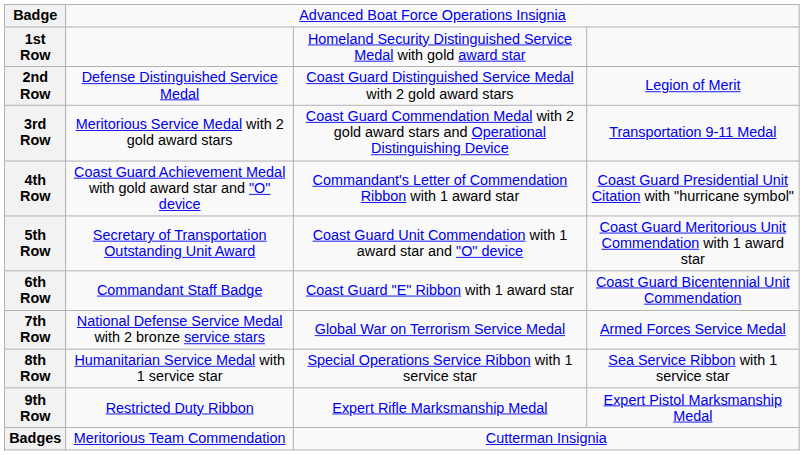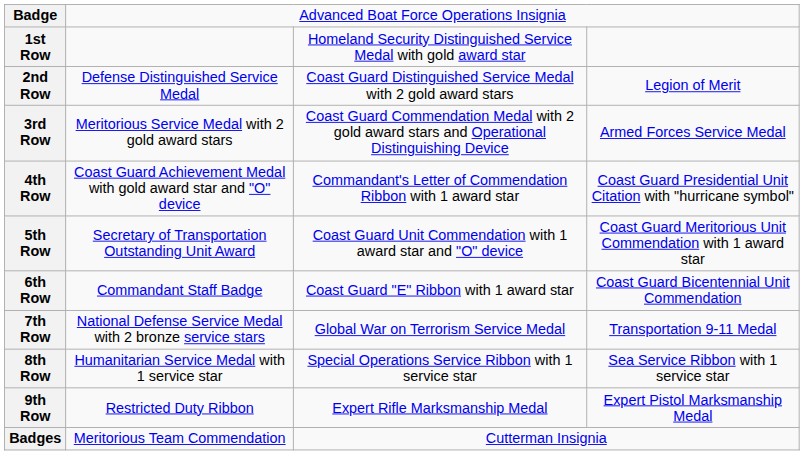 <table class="wikitable" style="margin:1em auto; text-align:center;">
 <tr>
 <th>Badge</th>
 <td style="text-align:center;" colspan="3"><a href='#'>Advanced Boat Force Operations Insignia</a></td>
 </tr>
 <tr>
 <th>1st Row</th>
 <td></td>
 <td style="text-align:center;"><a href='#'>Homeland Security Distinguished Service Medal</a> with gold <a href='#'>award star</a></td>
 <td></td>
 </tr>
 <tr>
 <th>2nd Row</th>
 <td style="text-align:center;"><a href='#'>Defense Distinguished Service Medal</a></td>
 <td style="text-align:center;"><a href='#'>Coast Guard Distinguished Service Medal</a> with 2 gold award stars</td>
 <td style="text-align:center;"><a href='#'>Legion of Merit</a></td>
 </tr>
 <tr>
 <th>3rd Row</th>
 <td style="text-align:center;"><a href='#'>Meritorious Service Medal</a> with 2 gold award stars</td>
 <td style="text-align:center;"><a href='#'>Coast Guard Commendation Medal</a> with 2 gold award stars and <a href='#'>Operational Distinguishing Device</a></td>
-<td style="text-align:center;"><a href='#'>Transportation 9-11 Medal</a></td>
+<td style="text-align:center;"><a href='#'>Armed Forces Service Medal</a></td>
 </tr>
 <tr>
 <th>4th Row</th>
 <td style="text-align:center;"><a href='#'>Coast Guard Achievement Medal</a> with gold award star and <a href='#'>"O" device</a></td>
 <td style="text-align:center;"><a href='#'>Commandant's Letter of Commendation Ribbon</a> with 1 award star</td>
 <td style="text-align:center;"><a href='#'>Coast Guard Presidential Unit Citation</a> with "hurricane symbol"</td>
 </tr>
 <tr>
 <th>5th Row</th>
 <td style="text-align:center;"><a href='#'>Secretary of Transportation Outstanding Unit Award</a></td>
 <td style="text-align:center;"><a href='#'>Coast Guard Unit Commendation</a> with 1 award star and <a href='#'>"O" device</a></td>
 <td style="text-align:center;"><a href='#'>Coast Guard Meritorious Unit Commendation</a> with 1 award star</td>
 </tr>
 <tr>
 <th>6th Row</th>
 <td style="text-align:center;"><a href='#'>Commandant Staff Badge</a></td>
 <td style="text-align:center;"><a href='#'>Coast Guard "E" Ribbon</a> with 1 award star</td>
 <td style="text-align:center;"><a href='#'>Coast Guard Bicentennial Unit Commendation</a></td>
 </tr>
 <tr>
 <th>7th Row</th>
 <td style="text-align:center;"><a href='#'>National Defense Service Medal</a> with 2 bronze <a href='#'>service stars</a></td>
 <td style="text-align:center;"><a href='#'>Global War on Terrorism Service Medal</a></td>
-<td style="text-align:center;"><a href='#'>Armed Forces Service Medal</a></td>
+<td style="text-align:center;"><a href='#'>Transportation 9-11 Medal</a></td>
 </tr>
 <tr>
 <th>8th Row</th>
 <td style="text-align:center;"><a href='#'>Humanitarian Service Medal</a> with 1 service star</td>
 <td style="text-align:center;"><a href='#'>Special Operations Service Ribbon</a> with 1 service star</td>
 <td style="text-align:center;"><a href='#'>Sea Service Ribbon</a> with 1 service star</td>
 </tr>
 <tr>
 <th>9th Row</th>
 <td style="text-align:center;"><a href='#'>Restricted Duty Ribbon</a></td>
 <td style="text-align:center;"><a href='#'>Expert Rifle Marksmanship Medal</a></td>
 <td style="text-align:center;"><a href='#'>Expert Pistol Marksmanship Medal</a></td>
 </tr>
 <tr>
 <th>Badges</th>
 <td style="text-align:center;"><a href='#'>Meritorious Team Commendation</a></td>
 <td style="text-align:center;" colspan="2"><a href='#'>Cutterman Insignia</a></td>
 </tr>
 </table>
